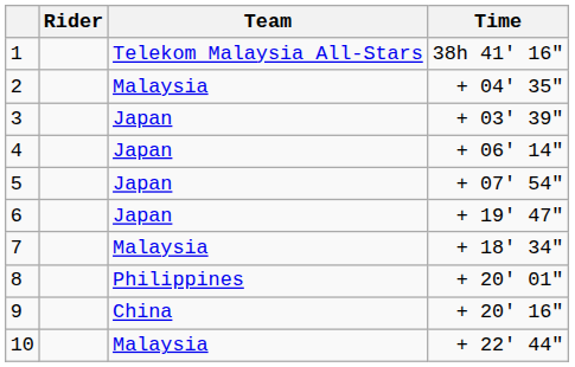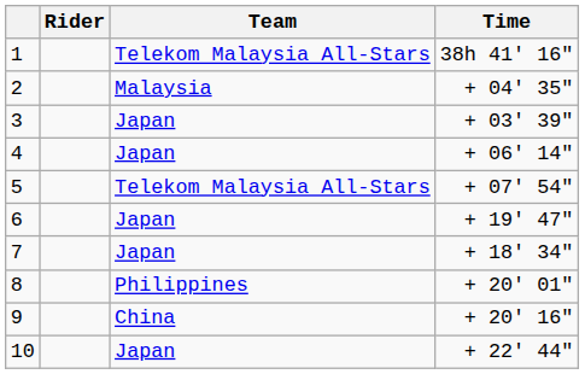 <table class=wikitable>
 <tr>
 <th></th>
 <th>Rider</th>
 <th>Team</th>
 <th>Time</th>
 </tr>
 <tr>
 <td>1</td>
 <td></td>
 <td><a href='#'>Telekom Malaysia All-Stars</a></td>
 <td align=right>38h 41' 16"</td>
 </tr>
 <tr>
 <td>2</td>
 <td></td>
 <td><a href='#'>Malaysia</a></td>
 <td align=right>+ 04' 35"</td>
 </tr>
 <tr>
 <td>3</td>
 <td></td>
 <td><a href='#'>Japan</a></td>
 <td align=right>+ 03' 39"</td>
 </tr>
 <tr>
 <td>4</td>
 <td></td>
 <td><a href='#'>Japan</a></td>
 <td align=right>+ 06' 14"</td>
 </tr>
 <tr>
 <td>5</td>
 <td></td>
-<td><a href='#'>Japan</a></td>
+<td><a href='#'>Telekom Malaysia All-Stars</a></td>
 <td align=right>+ 07' 54"</td>
 </tr>
 <tr>
 <td>6</td>
 <td></td>
 <td><a href='#'>Japan</a></td>
 <td align=right>+ 19' 47"</td>
 </tr>
 <tr>
 <td>7</td>
 <td></td>
-<td><a href='#'>Malaysia</a></td>
+<td><a href='#'>Japan</a></td>
 <td align=right>+ 18' 34"</td>
 </tr>
 <tr>
 <td>8</td>
 <td></td>
 <td><a href='#'>Philippines</a></td>
 <td align=right>+ 20' 01"</td>
 </tr>
 <tr>
 <td>9</td>
 <td></td>
 <td><a href='#'>China</a></td>
 <td align=right>+ 20' 16"</td>
 </tr>
 <tr>
 <td>10</td>
 <td></td>
-<td><a href='#'>Malaysia</a></td>
+<td><a href='#'>Japan</a></td>
 <td align=right>+ 22' 44"</td>
 </tr>
 </table>
